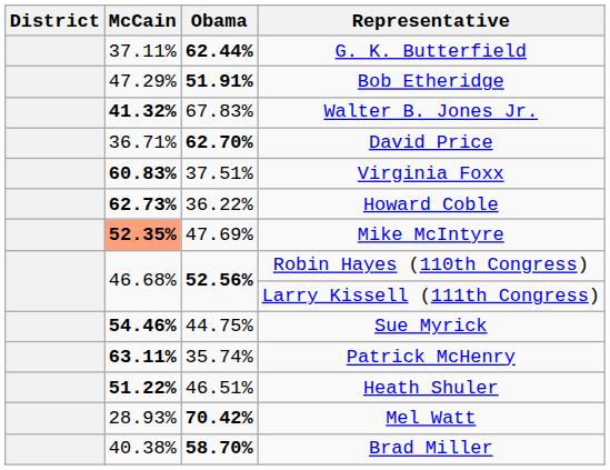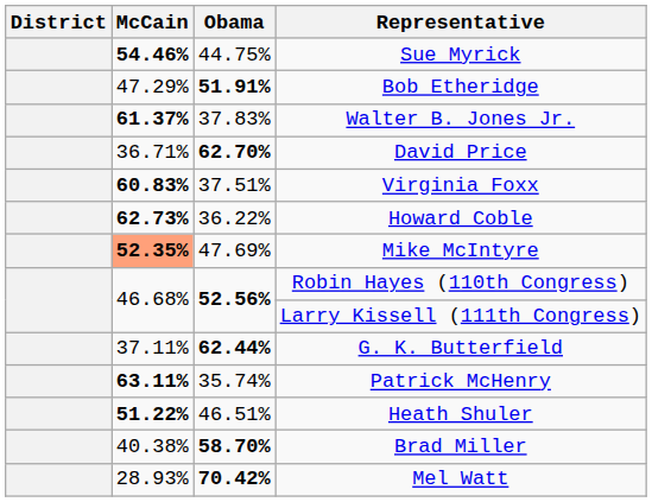 <table class=wikitable>
 <tr>
 <th>District</th>
 <th>McCain</th>
 <th>Obama</th>
 <th>Representative</th>
 </tr>
 <tr align=center>
 <th></th>
-<td>37.11%</td>
-<td><strong>62.44%</strong></td>
-<td><a href='#'>G. K. Butterfield</a></td>
+<td><strong>54.46%</strong></td>
+<td>44.75%</td>
+<td><a href='#'>Sue Myrick</a></td>
 </tr>
 <tr align=center>
 <th></th>
 <td>47.29%</td>
 <td><strong>51.91%</strong></td>
 <td><a href='#'>Bob Etheridge</a></td>
 </tr>
 <tr align=center>
 <th></th>
-<td><strong>41.32%</strong></td>
-<td>67.83%</td>
+<td><strong>61.37%</strong></td>
+<td>37.83%</td>
 <td><a href='#'>Walter B. Jones Jr.</a></td>
 </tr>
 <tr align=center>
 <th></th>
 <td>36.71%</td>
 <td><strong>62.70%</strong></td>
 <td><a href='#'>David Price</a></td>
 </tr>
 <tr align=center>
 <th></th>
 <td><strong>60.83%</strong></td>
 <td>37.51%</td>
 <td><a href='#'>Virginia Foxx</a></td>
 </tr>
 <tr align=center>
 <th></th>
 <td><strong>62.73%</strong></td>
 <td>36.22%</td>
 <td><a href='#'>Howard Coble</a></td>
 </tr>
 <tr align=center>
 <th></th>
 <td style="background: lightsalmon;"><strong>52.35%</strong></td>
 <td>47.69%</td>
 <td><a href='#'>Mike McIntyre</a></td>
 </tr>
 <tr align=center>
 <th rowspan=2 ></th>
 <td rowspan=2>46.68%</td>
 <td rowspan=2><strong>52.56%</strong></td>
 <td><a href='#'>Robin Hayes</a> (<a href='#'>110th Congress</a>)</td>
 </tr>
 <tr align=center>
 <td><a href='#'>Larry Kissell</a> (<a href='#'>111th Congress</a>)</td>
 </tr>
 <tr align=center>
 <th></th>
-<td><strong>54.46%</strong></td>
-<td>44.75%</td>
-<td><a href='#'>Sue Myrick</a></td>
+<td>37.11%</td>
+<td><strong>62.44%</strong></td>
+<td><a href='#'>G. K. Butterfield</a></td>
 </tr>
 <tr align=center>
 <th></th>
 <td><strong>63.11%</strong></td>
 <td>35.74%</td>
 <td><a href='#'>Patrick McHenry</a></td>
 </tr>
 <tr align=center>
 <th></th>
 <td><strong>51.22%</strong></td>
 <td>46.51%</td>
 <td><a href='#'>Heath Shuler</a></td>
 </tr>
 <tr align=center>
 <th></th>
+<td>40.38%</td>
+<td><strong>58.70%</strong></td>
+<td><a href='#'>Brad Miller</a></td>
+</tr>
+<tr align=center>
+<th></th>
 <td>28.93%</td>
 <td><strong>70.42%</strong></td>
 <td><a href='#'>Mel Watt</a></td>
 </tr>
-<tr align=center>
-<th></th>
-<td>40.38%</td>
-<td><strong>58.70%</strong></td>
-<td><a href='#'>Brad Miller</a></td>
-</tr>
 </table>
